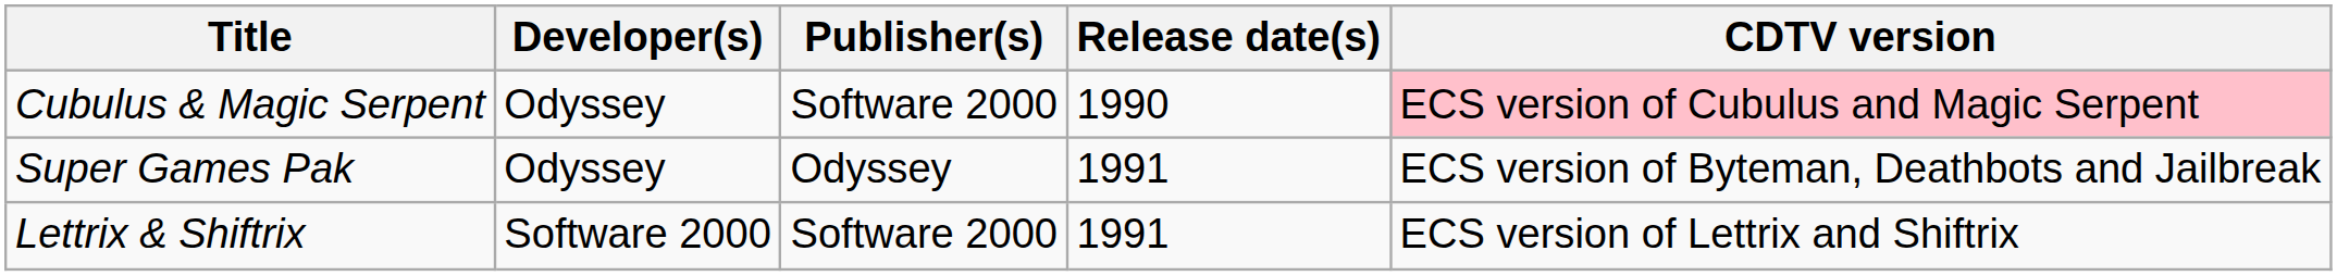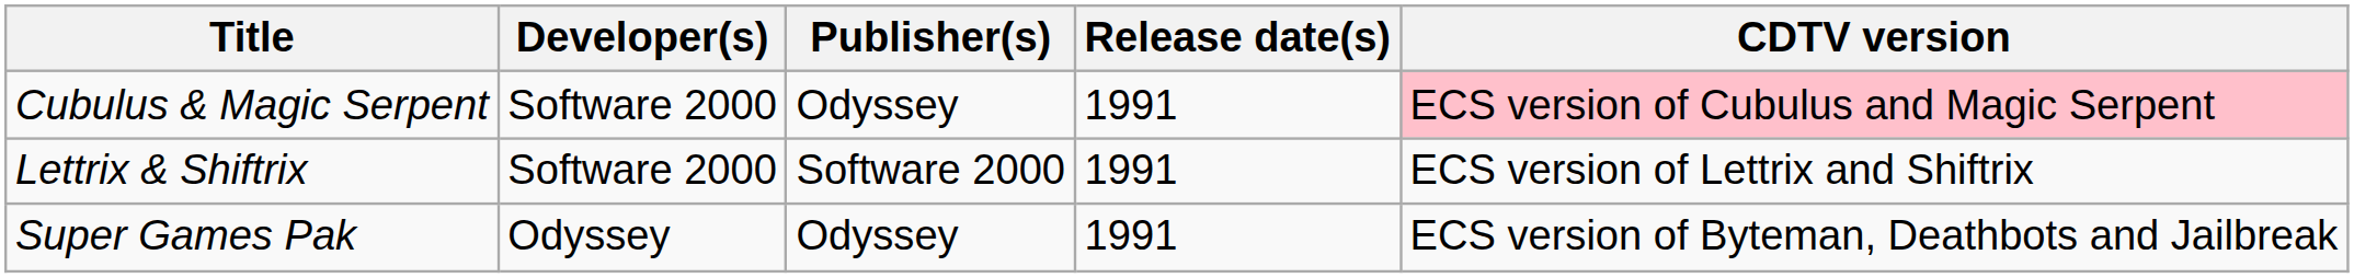 <table class="wikitable sortable" id="bundlelist" width="auto">
 <tr>
 <th rowspan="1">Title</th>
 <th rowspan="1">Developer(s)</th>
 <th rowspan="1">Publisher(s)</th>
 <th rowspan="1">Release date(s)</th>
 <th>CDTV version</th>
 </tr>
 <tr>
 <td><em>Cubulus & Magic Serpent</em></td>
+<td>Software 2000</td>
 <td>Odyssey</td>
+<td>1991</td>
+<td style="background: pink;">ECS version of Cubulus and Magic Serpent</td>
+</tr>
+<tr>
+<td><em>Lettrix & Shiftrix</em></td>
 <td>Software 2000</td>
-<td>1990</td>
-<td style="background: pink;">ECS version of Cubulus and Magic Serpent</td>
+<td>Software 2000</td>
+<td>1991</td>
+<td>ECS version of Lettrix and Shiftrix</td>
 </tr>
 <tr>
 <td><em>Super Games Pak</em></td>
 <td>Odyssey</td>
 <td>Odyssey</td>
 <td>1991</td>
 <td>ECS version of Byteman, Deathbots and Jailbreak</td>
 </tr>
-<tr>
-<td><em>Lettrix & Shiftrix</em></td>
-<td>Software 2000</td>
-<td>Software 2000</td>
-<td>1991</td>
-<td>ECS version of Lettrix and Shiftrix</td>
-</tr>
 </table>
